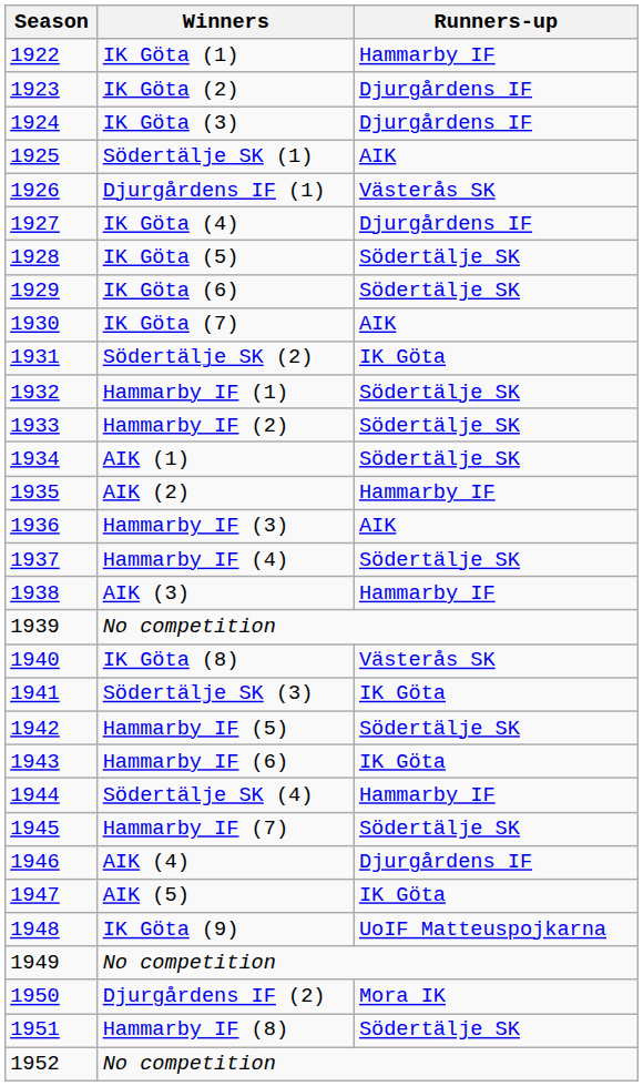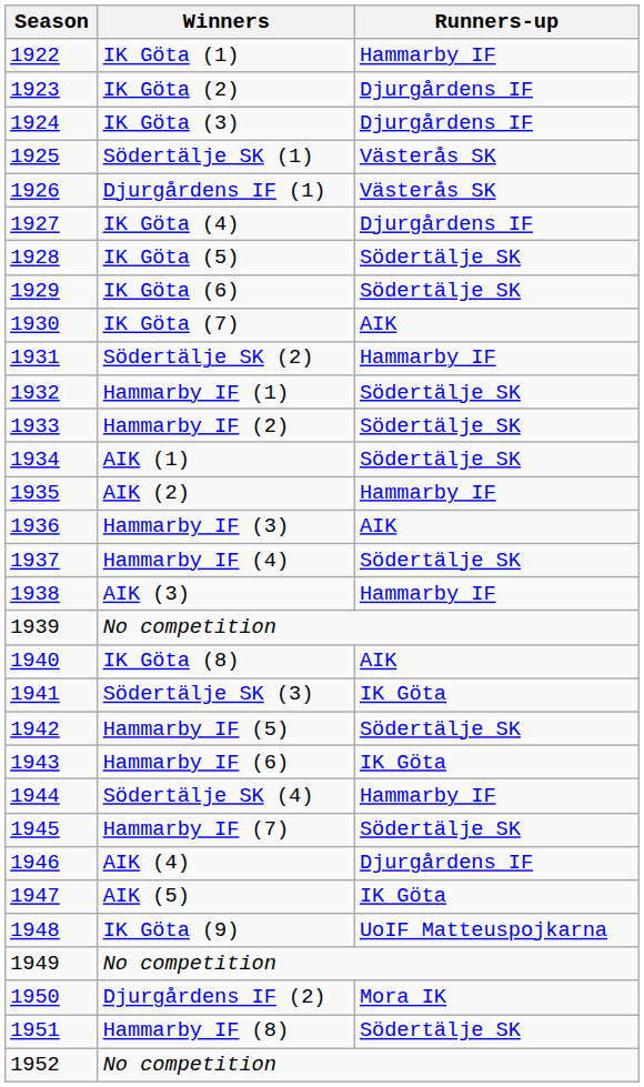 <table class="wikitable sortable" style="width:400px;">
 <tr>
 <th>Season</th>
 <th>Winners</th>
 <th>Runners-up</th>
 </tr>
 <tr>
 <td><a href='#'>1922</a></td>
 <td><a href='#'>IK Göta</a> (1)</td>
 <td><a href='#'>Hammarby IF</a></td>
 </tr>
 <tr>
 <td><a href='#'>1923</a></td>
 <td><a href='#'>IK Göta</a> (2)</td>
 <td><a href='#'>Djurgårdens IF</a></td>
 </tr>
 <tr>
 <td><a href='#'>1924</a></td>
 <td><a href='#'>IK Göta</a> (3)</td>
 <td><a href='#'>Djurgårdens IF</a></td>
 </tr>
 <tr>
 <td><a href='#'>1925</a></td>
 <td><a href='#'>Södertälje SK</a> (1)</td>
-<td><a href='#'>AIK</a></td>
+<td><a href='#'>Västerås SK</a></td>
 </tr>
 <tr>
 <td><a href='#'>1926</a></td>
 <td><a href='#'>Djurgårdens IF</a> (1)</td>
 <td><a href='#'>Västerås SK</a></td>
 </tr>
 <tr>
 <td><a href='#'>1927</a></td>
 <td><a href='#'>IK Göta</a> (4)</td>
 <td><a href='#'>Djurgårdens IF</a></td>
 </tr>
 <tr>
 <td><a href='#'>1928</a></td>
 <td><a href='#'>IK Göta</a> (5)</td>
 <td><a href='#'>Södertälje SK</a></td>
 </tr>
 <tr>
 <td><a href='#'>1929</a></td>
 <td><a href='#'>IK Göta</a> (6)</td>
 <td><a href='#'>Södertälje SK</a></td>
 </tr>
 <tr>
 <td><a href='#'>1930</a></td>
 <td><a href='#'>IK Göta</a> (7)</td>
 <td><a href='#'>AIK</a></td>
 </tr>
 <tr>
 <td><a href='#'>1931</a></td>
 <td><a href='#'>Södertälje SK</a> (2)</td>
-<td><a href='#'>IK Göta</a></td>
+<td><a href='#'>Hammarby IF</a></td>
 </tr>
 <tr>
 <td><a href='#'>1932</a></td>
 <td><a href='#'>Hammarby IF</a> (1)</td>
 <td><a href='#'>Södertälje SK</a></td>
 </tr>
 <tr>
 <td><a href='#'>1933</a></td>
 <td><a href='#'>Hammarby IF</a> (2)</td>
 <td><a href='#'>Södertälje SK</a></td>
 </tr>
 <tr>
 <td><a href='#'>1934</a></td>
 <td><a href='#'>AIK</a> (1)</td>
 <td><a href='#'>Södertälje SK</a></td>
 </tr>
 <tr>
 <td><a href='#'>1935</a></td>
 <td><a href='#'>AIK</a> (2)</td>
 <td><a href='#'>Hammarby IF</a></td>
 </tr>
 <tr>
 <td><a href='#'>1936</a></td>
 <td><a href='#'>Hammarby IF</a> (3)</td>
 <td><a href='#'>AIK</a></td>
 </tr>
 <tr>
 <td><a href='#'>1937</a></td>
 <td><a href='#'>Hammarby IF</a> (4)</td>
 <td><a href='#'>Södertälje SK</a></td>
 </tr>
 <tr>
 <td><a href='#'>1938</a></td>
 <td><a href='#'>AIK</a> (3)</td>
 <td><a href='#'>Hammarby IF</a></td>
 </tr>
 <tr>
 <td>1939</td>
 <td colspan=2><em>No competition</em></td>
 </tr>
 <tr>
 <td><a href='#'>1940</a></td>
 <td><a href='#'>IK Göta</a> (8)</td>
-<td><a href='#'>Västerås SK</a></td>
+<td><a href='#'>AIK</a></td>
 </tr>
 <tr>
 <td><a href='#'>1941</a></td>
 <td><a href='#'>Södertälje SK</a> (3)</td>
 <td><a href='#'>IK Göta</a></td>
 </tr>
 <tr>
 <td><a href='#'>1942</a></td>
 <td><a href='#'>Hammarby IF</a> (5)</td>
 <td><a href='#'>Södertälje SK</a></td>
 </tr>
 <tr>
 <td><a href='#'>1943</a></td>
 <td><a href='#'>Hammarby IF</a> (6)</td>
 <td><a href='#'>IK Göta</a></td>
 </tr>
 <tr>
 <td><a href='#'>1944</a></td>
 <td><a href='#'>Södertälje SK</a> (4)</td>
 <td><a href='#'>Hammarby IF</a></td>
 </tr>
 <tr>
 <td><a href='#'>1945</a></td>
 <td><a href='#'>Hammarby IF</a> (7)</td>
 <td><a href='#'>Södertälje SK</a></td>
 </tr>
 <tr>
 <td><a href='#'>1946</a></td>
 <td><a href='#'>AIK</a> (4)</td>
 <td><a href='#'>Djurgårdens IF</a></td>
 </tr>
 <tr>
 <td><a href='#'>1947</a></td>
 <td><a href='#'>AIK</a> (5)</td>
 <td><a href='#'>IK Göta</a></td>
 </tr>
 <tr>
 <td><a href='#'>1948</a></td>
 <td><a href='#'>IK Göta</a> (9)</td>
 <td><a href='#'>UoIF Matteuspojkarna</a></td>
 </tr>
 <tr>
 <td>1949</td>
 <td colspan=2><em>No competition</em></td>
 </tr>
 <tr>
 <td><a href='#'>1950</a></td>
 <td><a href='#'>Djurgårdens IF</a> (2)</td>
 <td><a href='#'>Mora IK</a></td>
 </tr>
 <tr>
 <td><a href='#'>1951</a></td>
 <td><a href='#'>Hammarby IF</a> (8)</td>
 <td><a href='#'>Södertälje SK</a></td>
 </tr>
 <tr>
 <td>1952</td>
 <td colspan=2><em>No competition</em></td>
 </tr>
 </table>
